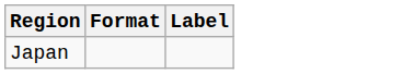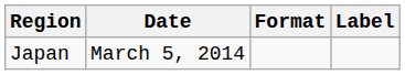 <table class="wikitable">
 <tr>
 <th>Region</th>
+<th>Date</th>
 <th>Format</th>
 <th>Label</th>
 </tr>
 <tr>
 <td>Japan</td>
+<td>March 5, 2014</td>
 <td></td>
 <td></td>
 </tr>
 </table>
